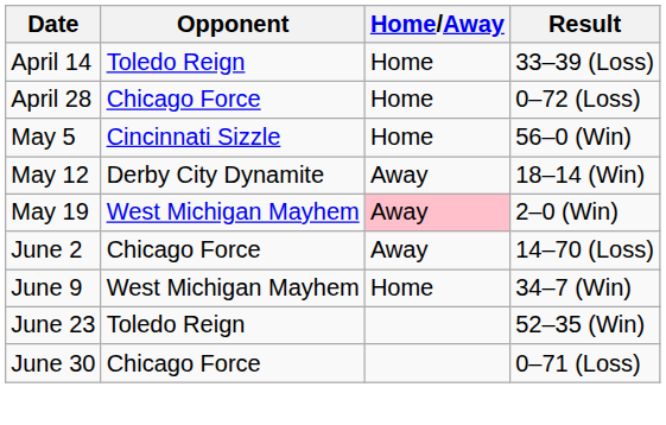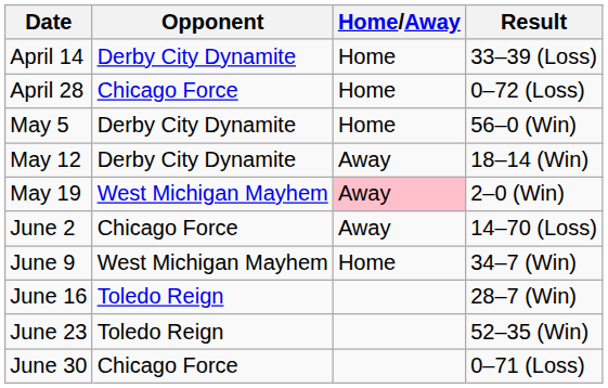 <table class="wikitable">
 <tr>
 <th>Date</th>
 <th>Opponent</th>
 <th><a href='#'>Home</a>/<a href='#'>Away</a></th>
 <th>Result</th>
 </tr>
 <tr>
 <td>April 14</td>
-<td><a href='#'>Toledo Reign</a></td>
+<td><a href='#'>Derby City Dynamite</a></td>
 <td>Home</td>
 <td>33–39 (Loss)</td>
 </tr>
 <tr>
 <td>April 28</td>
 <td><a href='#'>Chicago Force</a></td>
 <td>Home</td>
 <td>0–72 (Loss)</td>
 </tr>
 <tr>
 <td>May 5</td>
-<td><a href='#'>Cincinnati Sizzle</a></td>
+<td>Derby City Dynamite</td>
 <td>Home</td>
 <td>56–0 (Win)</td>
 </tr>
 <tr>
 <td>May 12</td>
 <td>Derby City Dynamite</td>
 <td>Away</td>
 <td>18–14 (Win)</td>
 </tr>
 <tr>
 <td>May 19</td>
 <td><a href='#'>West Michigan Mayhem</a></td>
 <td style="background: pink;">Away</td>
 <td>2–0 (Win)</td>
 </tr>
 <tr>
 <td>June 2</td>
 <td>Chicago Force</td>
 <td>Away</td>
 <td>14–70 (Loss)</td>
 </tr>
 <tr>
 <td>June 9</td>
 <td>West Michigan Mayhem</td>
 <td>Home</td>
 <td>34–7 (Win)</td>
 </tr>
 <tr>
+<td>June 16</td>
+<td><a href='#'>Toledo Reign</a></td>
+<td></td>
+<td>28–7 (Win)</td>
+</tr>
+<tr>
 <td>June 23</td>
 <td>Toledo Reign</td>
 <td></td>
 <td>52–35 (Win)</td>
 </tr>
 <tr>
 <td>June 30</td>
 <td>Chicago Force</td>
 <td></td>
 <td>0–71 (Loss)</td>
 </tr>
 </table>
